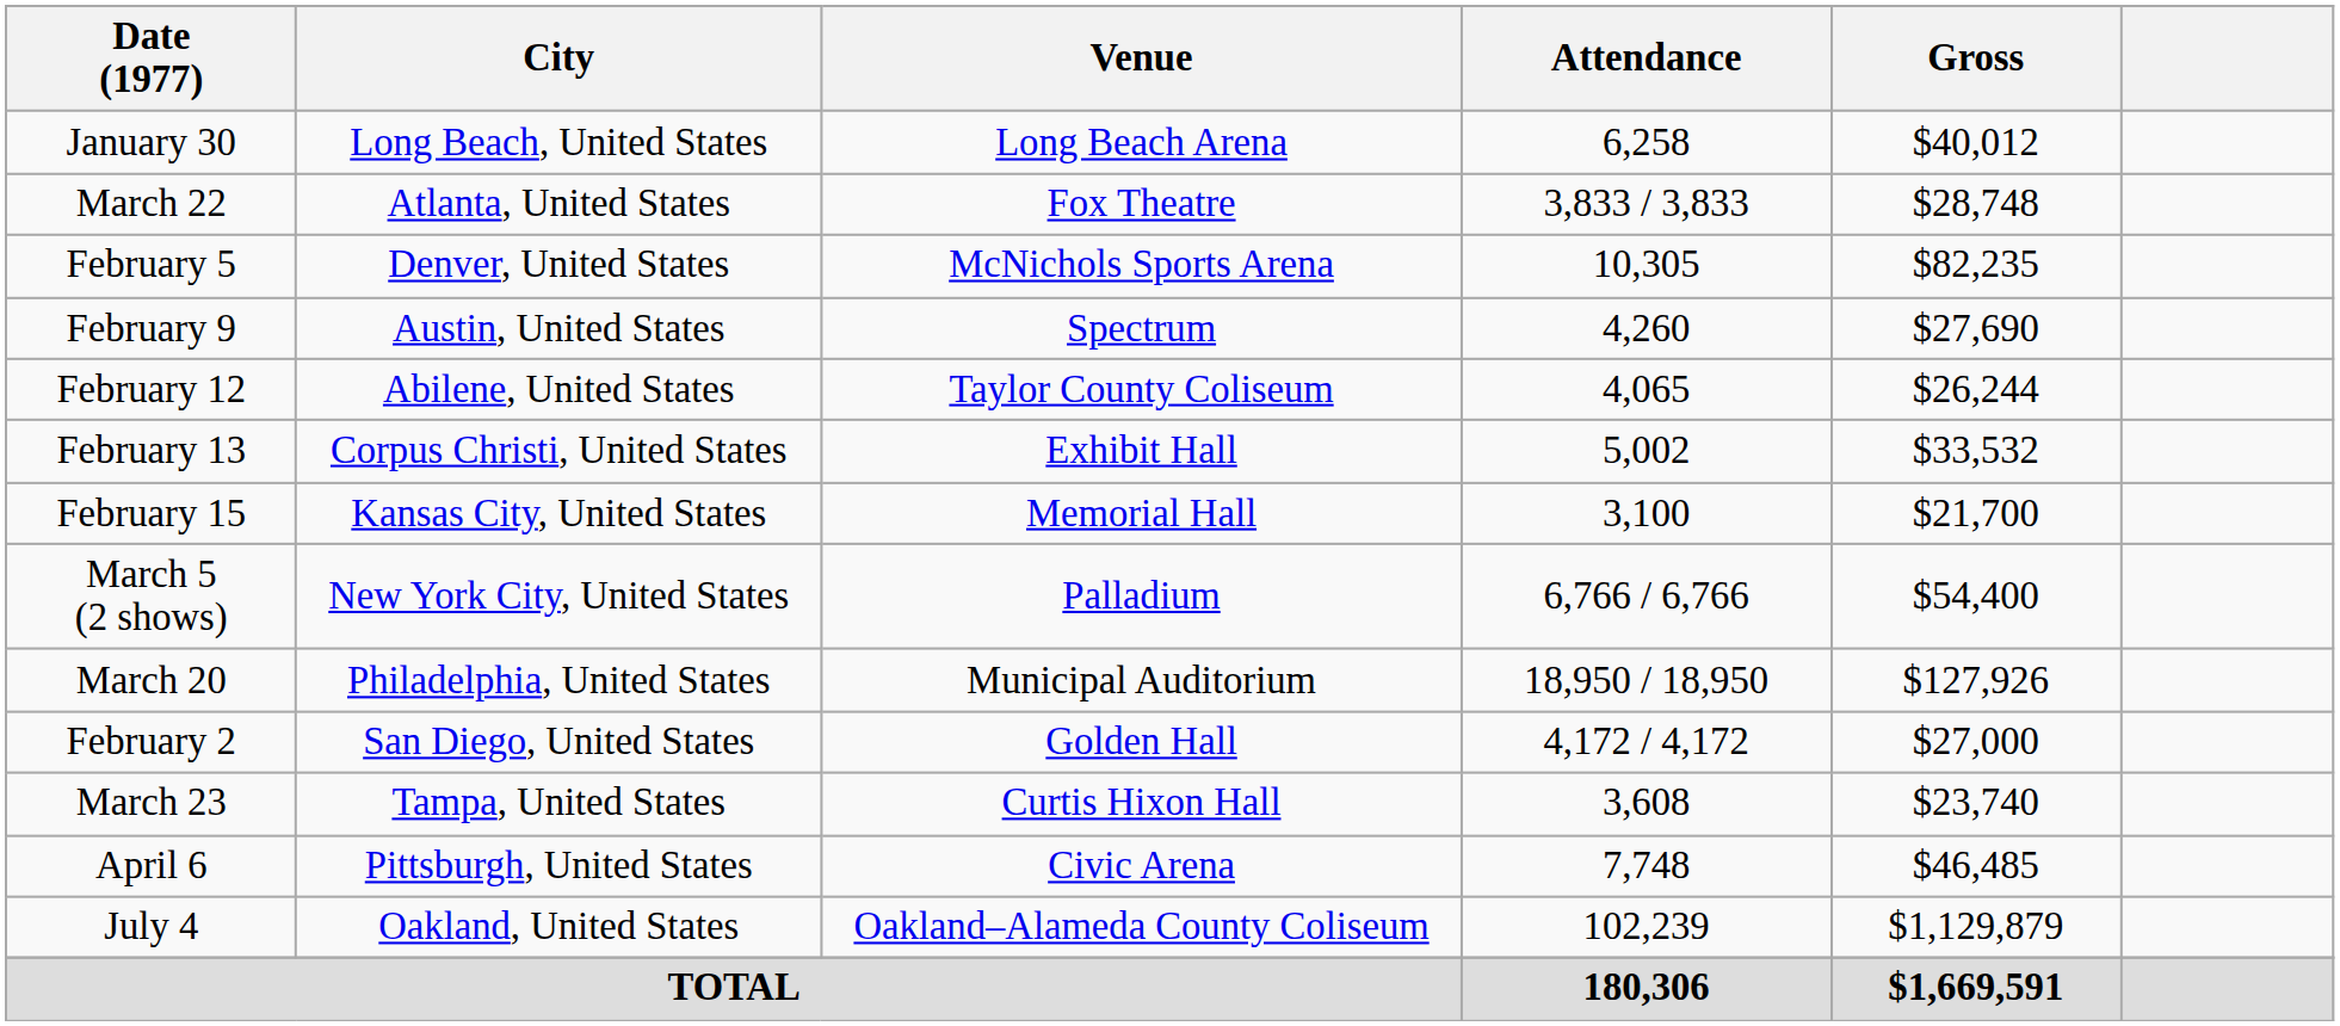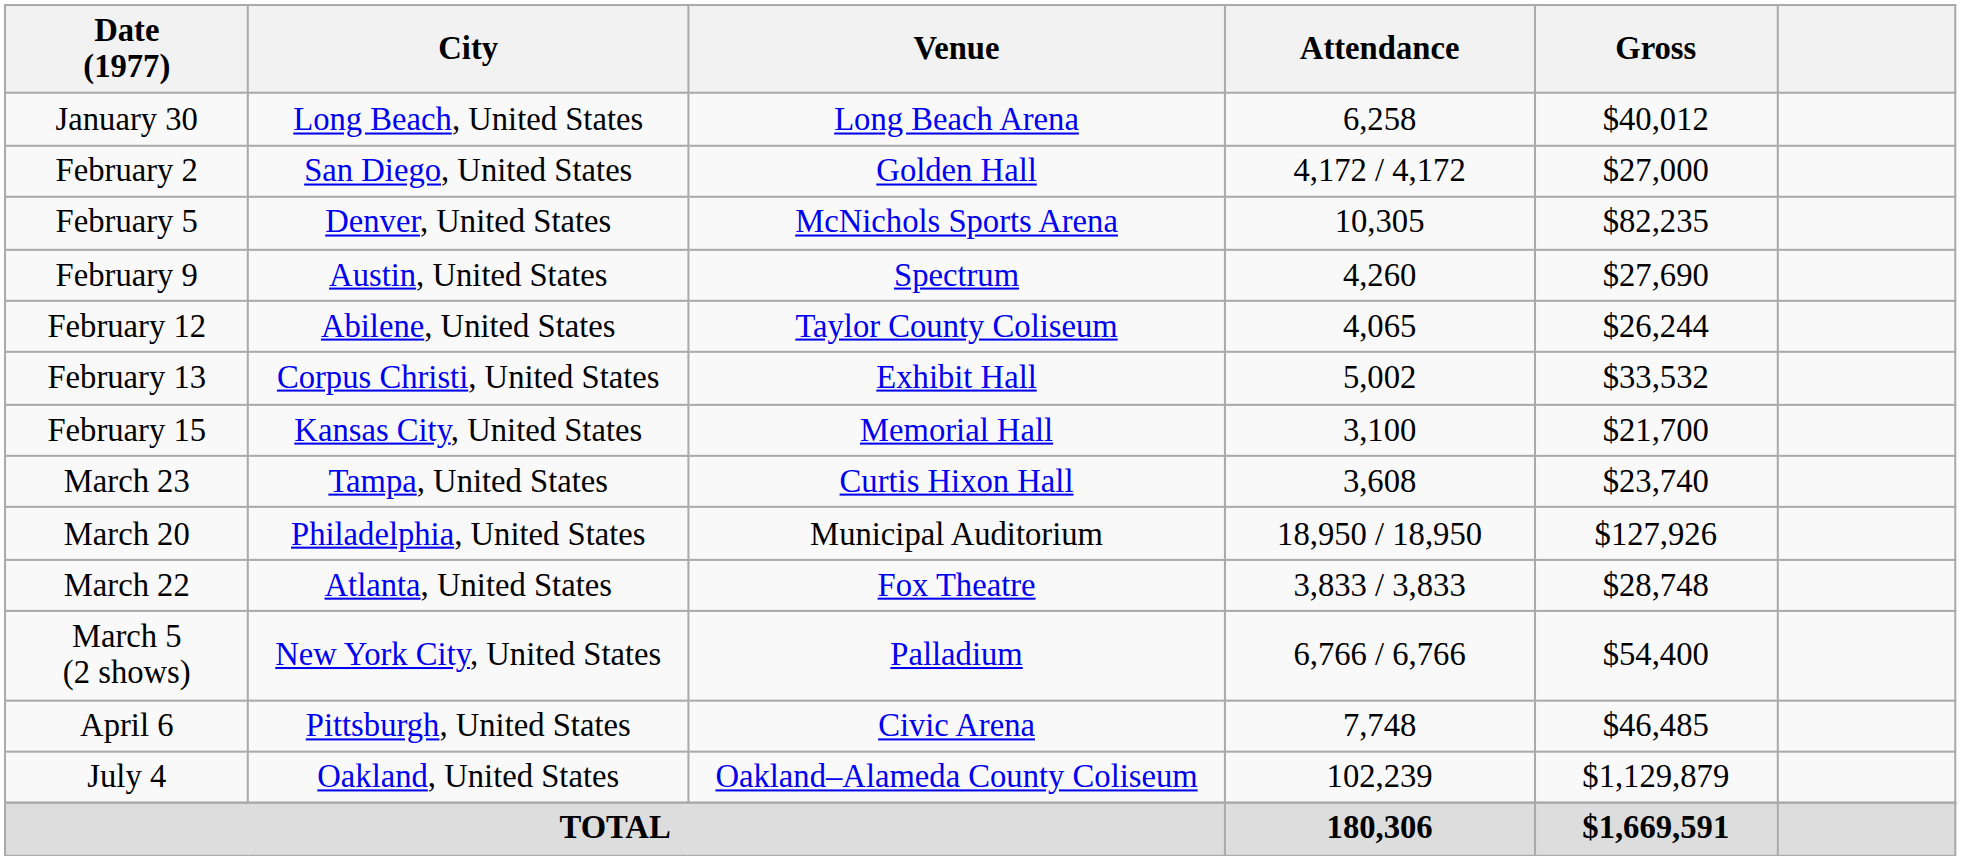 <table class="wikitable sortable plainrowheaders" style="text-align:center;">
 <tr>
 <th scope="col" style="width:7em;">Date<br>(1977)</th>
 <th scope="col" style="width:13em;">City</th>
 <th scope="col" style="width:16em;">Venue</th>
 <th scope="col" style="width:9em;">Attendance</th>
 <th scope="col" style="width:7em;">Gross</th>
 <th scope="col" style="width:5em;" class="unsortable"></th>
 </tr>
 <tr>
 <td>January 30</td>
 <td><a href='#'>Long Beach</a>, United States</td>
 <td><a href='#'>Long Beach Arena</a></td>
 <td>6,258</td>
 <td>$40,012</td>
 <td></td>
 </tr>
 <tr>
-<td>March 22</td>
-<td><a href='#'>Atlanta</a>, United States</td>
-<td><a href='#'>Fox Theatre</a></td>
-<td>3,833 / 3,833</td>
-<td>$28,748</td>
+<td>February 2</td>
+<td><a href='#'>San Diego</a>, United States</td>
+<td><a href='#'>Golden Hall</a></td>
+<td>4,172 / 4,172</td>
+<td>$27,000</td>
 <td></td>
 </tr>
 <tr>
 <td>February 5</td>
 <td><a href='#'>Denver</a>, United States</td>
 <td><a href='#'>McNichols Sports Arena</a></td>
 <td>10,305</td>
 <td>$82,235</td>
 <td></td>
 </tr>
 <tr>
 <td>February 9</td>
 <td><a href='#'>Austin</a>, United States</td>
 <td><a href='#'>Spectrum</a></td>
 <td>4,260</td>
 <td>$27,690</td>
 <td></td>
 </tr>
 <tr>
 <td>February 12</td>
 <td><a href='#'>Abilene</a>, United States</td>
 <td><a href='#'>Taylor County Coliseum</a></td>
 <td>4,065</td>
 <td>$26,244</td>
 <td></td>
 </tr>
 <tr>
 <td>February 13</td>
 <td><a href='#'>Corpus Christi</a>, United States</td>
 <td><a href='#'>Exhibit Hall</a></td>
 <td>5,002</td>
 <td>$33,532</td>
 <td></td>
 </tr>
 <tr>
 <td>February 15</td>
 <td><a href='#'>Kansas City</a>, United States</td>
 <td><a href='#'>Memorial Hall</a></td>
 <td>3,100</td>
 <td>$21,700</td>
 <td></td>
 </tr>
 <tr>
-<td>March 5<br>(2 shows)</td>
-<td><a href='#'>New York City</a>, United States</td>
-<td><a href='#'>Palladium</a></td>
-<td>6,766 / 6,766</td>
-<td>$54,400</td>
+<td>March 23</td>
+<td><a href='#'>Tampa</a>, United States</td>
+<td><a href='#'>Curtis Hixon Hall</a></td>
+<td>3,608</td>
+<td>$23,740</td>
 <td></td>
 </tr>
 <tr>
 <td>March 20</td>
 <td><a href='#'>Philadelphia</a>, United States</td>
 <td>Municipal Auditorium</td>
 <td>18,950 / 18,950</td>
 <td>$127,926</td>
 <td></td>
 </tr>
 <tr>
-<td>February 2</td>
-<td><a href='#'>San Diego</a>, United States</td>
-<td><a href='#'>Golden Hall</a></td>
-<td>4,172 / 4,172</td>
-<td>$27,000</td>
+<td>March 22</td>
+<td><a href='#'>Atlanta</a>, United States</td>
+<td><a href='#'>Fox Theatre</a></td>
+<td>3,833 / 3,833</td>
+<td>$28,748</td>
 <td></td>
 </tr>
 <tr>
-<td>March 23</td>
-<td><a href='#'>Tampa</a>, United States</td>
-<td><a href='#'>Curtis Hixon Hall</a></td>
-<td>3,608</td>
-<td>$23,740</td>
+<td>March 5<br>(2 shows)</td>
+<td><a href='#'>New York City</a>, United States</td>
+<td><a href='#'>Palladium</a></td>
+<td>6,766 / 6,766</td>
+<td>$54,400</td>
 <td></td>
 </tr>
 <tr>
 <td>April 6</td>
 <td><a href='#'>Pittsburgh</a>, United States</td>
 <td><a href='#'>Civic Arena</a></td>
 <td>7,748</td>
 <td>$46,485</td>
 <td></td>
 </tr>
 <tr>
 <td>July 4</td>
 <td><a href='#'>Oakland</a>, United States</td>
 <td><a href='#'>Oakland–Alameda County Coliseum</a></td>
 <td>102,239</td>
 <td>$1,129,879</td>
 <td></td>
 </tr>
 <tr>
 </tr>
 <tr style="background:#ddd;">
 <td colspan="3"><strong>TOTAL</strong></td>
 <td><strong>180,306</strong></td>
 <td><strong>$1,669,591</strong></td>
 <td></td>
 </tr>
 </table>
